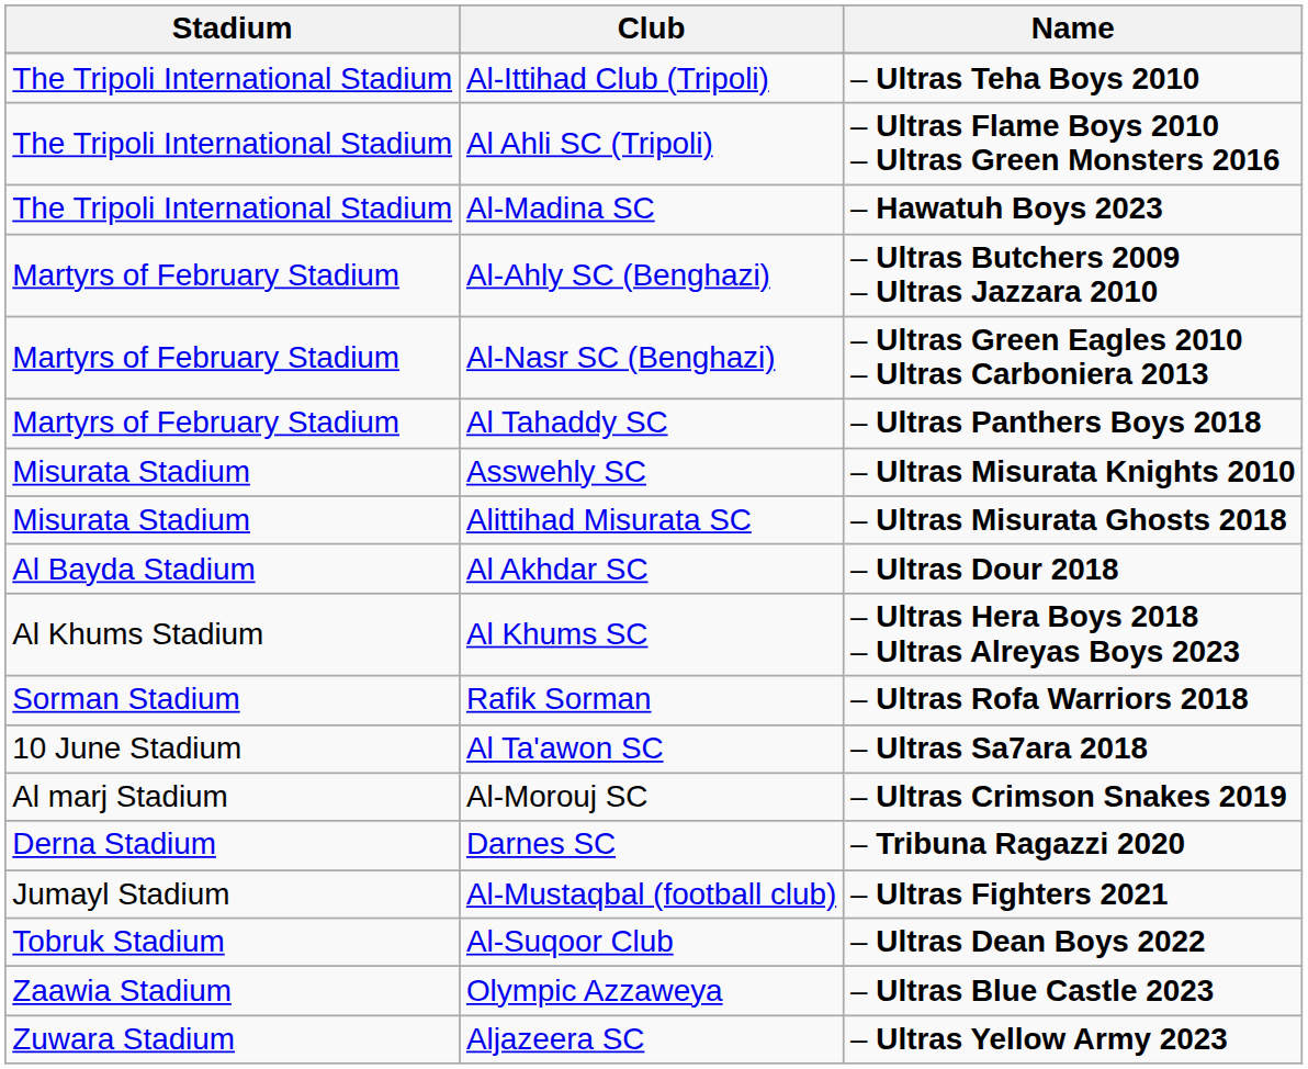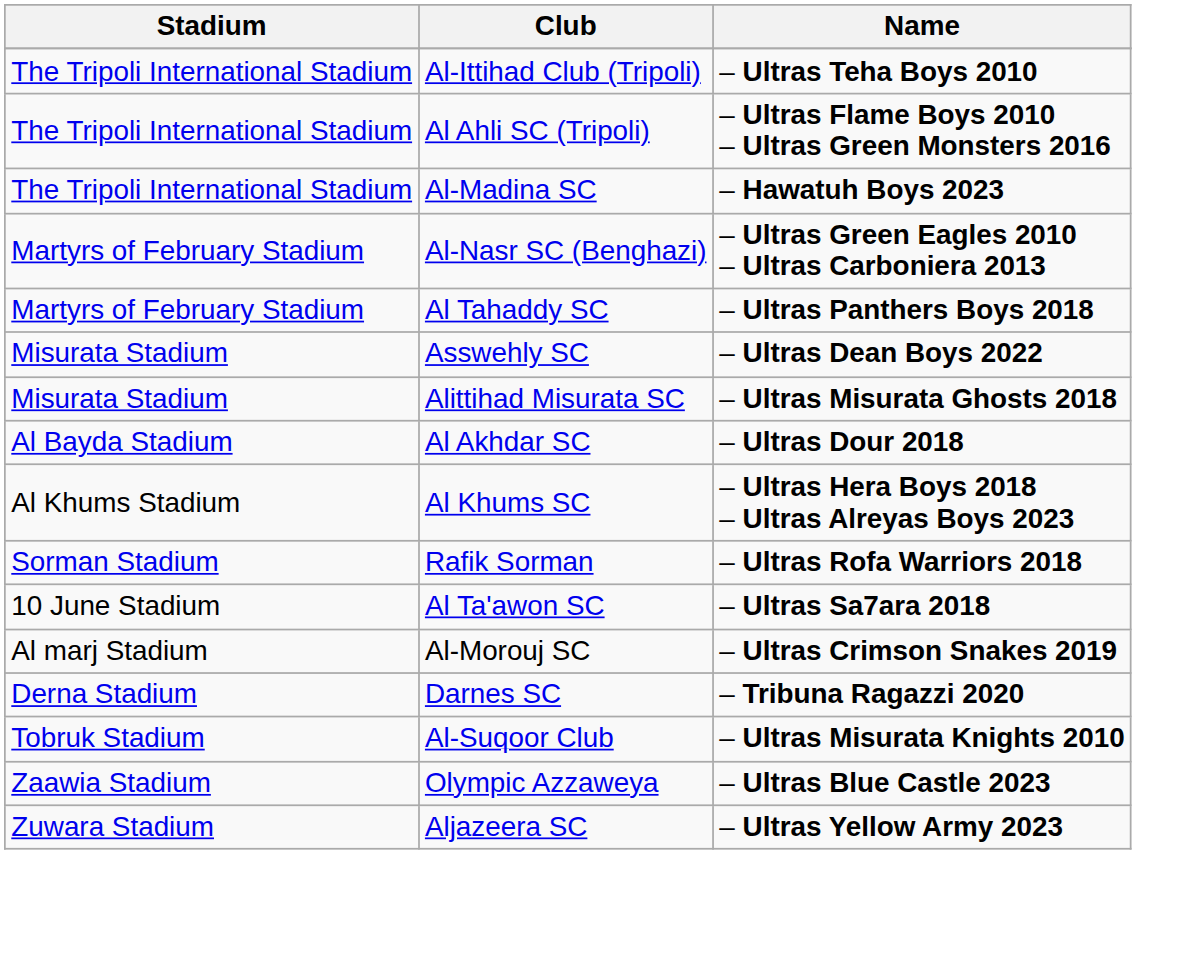 <table class="wikitable">
 <tr>
 <th>Stadium</th>
 <th>Club</th>
 <th>Name</th>
 </tr>
 <tr>
 </tr>
 <tr>
 <td style="text-align:left;"><a href='#'>The Tripoli International Stadium</a></td>
 <td><a href='#'>Al-Ittihad Club (Tripoli)</a></td>
 <td>– <strong>Ultras Teha Boys 2010</strong></td>
 </tr>
 <tr>
 <td style="text-align:left;"><a href='#'>The Tripoli International Stadium</a></td>
 <td><a href='#'>Al Ahli SC (Tripoli)</a></td>
 <td>– <strong>Ultras Flame Boys 2010</strong> <br>– <strong>Ultras Green Monsters 2016</strong></td>
 </tr>
 <tr>
 <td style="text-align:left;"><a href='#'>The Tripoli International Stadium</a></td>
 <td><a href='#'>Al-Madina SC</a></td>
 <td>– <strong>Hawatuh Boys 2023</strong></td>
 </tr>
 <tr>
 <td style="text-align:left;"><a href='#'>Martyrs of February Stadium</a></td>
-<td><a href='#'>Al-Ahly SC (Benghazi)</a></td>
-<td>– <strong>Ultras Butchers 2009</strong> <br>– <strong>Ultras Jazzara 2010</strong></td>
-</tr>
-<tr>
-<td style="text-align:left;"><a href='#'>Martyrs of February Stadium</a></td>
 <td><a href='#'>Al-Nasr SC (Benghazi)</a></td>
 <td>– <strong>Ultras Green Eagles 2010</strong> <br>– <strong>Ultras Carboniera 2013</strong></td>
 </tr>
 <tr>
 <td style="text-align:left;"><a href='#'>Martyrs of February Stadium</a></td>
 <td><a href='#'>Al Tahaddy SC</a></td>
 <td>– <strong>Ultras Panthers Boys 2018</strong></td>
 </tr>
 <tr>
 <td style="text-align:left;"><a href='#'>Misurata Stadium</a></td>
 <td><a href='#'>Asswehly SC</a></td>
-<td>– <strong>Ultras Misurata Knights 2010</strong></td>
+<td>– <strong>Ultras Dean Boys 2022</strong></td>
 </tr>
 <tr>
 <td style="text-align:left;"><a href='#'>Misurata Stadium</a></td>
 <td><a href='#'>Alittihad Misurata SC</a></td>
 <td>– <strong>Ultras Misurata Ghosts 2018</strong></td>
 </tr>
 <tr>
 <td style="text-align:left;"><a href='#'>Al Bayda Stadium</a></td>
 <td><a href='#'>Al Akhdar SC</a></td>
 <td>– <strong>Ultras Dour 2018</strong></td>
 </tr>
 <tr>
 <td style="text-align:left;">Al Khums Stadium</td>
 <td><a href='#'>Al Khums SC</a></td>
 <td>– <strong>Ultras Hera Boys 2018</strong> <br>– <strong>Ultras Alreyas Boys 2023</strong></td>
 </tr>
 <tr>
 <td style="text-align:left;"><a href='#'>Sorman Stadium</a></td>
 <td><a href='#'>Rafik Sorman</a></td>
 <td>– <strong>Ultras Rofa Warriors 2018</strong></td>
 </tr>
 <tr>
 <td style="text-align:left;">10 June Stadium</td>
 <td><a href='#'>Al Ta'awon SC</a></td>
 <td>– <strong>Ultras Sa7ara 2018</strong></td>
 </tr>
 <tr>
 <td style="text-align:left;">Al marj Stadium</td>
 <td>Al-Morouj SC</td>
 <td>– <strong>Ultras Crimson Snakes 2019</strong></td>
 </tr>
 <tr>
 <td style="text-align:left;"><a href='#'>Derna Stadium</a></td>
 <td><a href='#'>Darnes SC</a></td>
 <td>– <strong>Tribuna Ragazzi 2020</strong></td>
 </tr>
 <tr>
-<td style="text-align:left;">Jumayl Stadium</td>
-<td><a href='#'>Al-Mustaqbal (football club)</a></td>
-<td>– <strong>Ultras Fighters 2021</strong></td>
-</tr>
-<tr>
 <td style="text-align:left;"><a href='#'>Tobruk Stadium</a></td>
 <td><a href='#'>Al-Suqoor Club</a></td>
-<td>– <strong>Ultras Dean Boys 2022</strong></td>
+<td>– <strong>Ultras Misurata Knights 2010</strong></td>
 </tr>
 <tr>
 <td style="text-align:left;"><a href='#'>Zaawia Stadium</a></td>
 <td><a href='#'>Olympic Azzaweya</a></td>
 <td>– <strong>Ultras Blue Castle 2023</strong></td>
 </tr>
 <tr>
 <td style="text-align:left;"><a href='#'>Zuwara Stadium</a></td>
 <td><a href='#'>Aljazeera SC</a></td>
 <td>– <strong>Ultras Yellow Army 2023</strong></td>
 </tr>
 </table>
